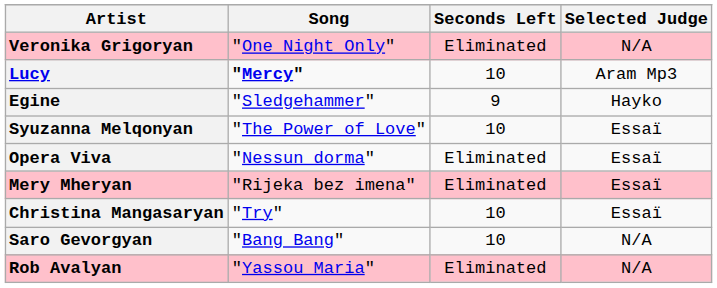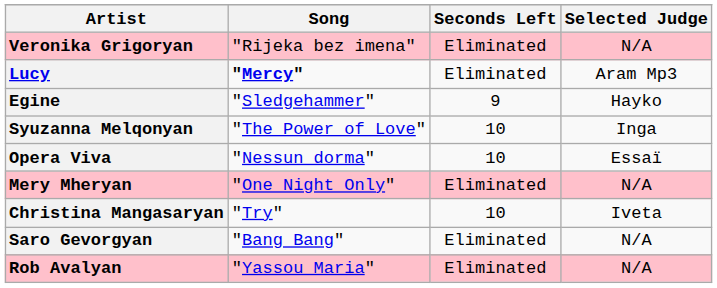 <table class="sortable wikitable plainrowheaders" style="margin: 1em auto 1em auto; text-align:center;">
 <tr>
 </tr>
 <tr>
 <th scope="col">Artist</th>
 <th scope="col">Song</th>
 <th scope="col">Seconds Left</th>
 <th scope="col">Selected Judge</th>
 </tr>
 <tr style="background:pink;">
 <th scope="row" style="background:pink; text-align:left">Veronika Grigoryan</th>
-<td style="text-align:left">"<a href='#'>One Night Only</a>"</td>
+<td style="text-align:left">"Rijeka bez imena"</td>
 <td>Eliminated</td>
 <td align="center">N/A</td>
 </tr>
 <tr>
 <th scope="row" style="text-align:left"><a href='#'>Lucy</a></th>
 <td style="text-align:left"><strong>"<a href='#'>Mercy</a>"</strong></td>
-<td>10</td>
+<td>Eliminated</td>
 <td>Aram Mp3</td>
 </tr>
 <tr>
 <th scope="row" style="text-align:left">Egine</th>
 <td style="text-align:left">"<a href='#'>Sledgehammer</a>"</td>
 <td>9</td>
 <td>Hayko</td>
 </tr>
 <tr>
 <th scope="row" style="text-align:left">Syuzanna Melqonyan</th>
 <td style="text-align:left">"<a href='#'>The Power of Love</a>"</td>
 <td>10</td>
-<td>Essaï</td>
+<td>Inga</td>
 </tr>
 <tr>
 <th scope="row" style="text-align:left">Opera Viva</th>
 <td style="text-align:left">"<a href='#'>Nessun dorma</a>"</td>
-<td>Eliminated</td>
+<td>10</td>
 <td>Essaï</td>
 </tr>
 <tr style="background:pink;">
 <th scope="row" style="background:pink; text-align:left">Mery Mheryan</th>
-<td style="text-align:left">"Rijeka bez imena"</td>
+<td style="text-align:left">"<a href='#'>One Night Only</a>"</td>
 <td>Eliminated</td>
-<td>Essaï</td>
+<td align="center">N/A</td>
 </tr>
 <tr>
 <th scope="row" style="text-align:left">Christina Mangasaryan</th>
 <td style="text-align:left">"<a href='#'>Try</a>"</td>
 <td>10</td>
-<td>Essaï</td>
+<td>Iveta</td>
 </tr>
 <tr>
 <th scope="row" style="text-align:left">Saro Gevorgyan</th>
 <td style="text-align:left">"<a href='#'>Bang Bang</a>"</td>
-<td>10</td>
+<td>Eliminated</td>
 <td align="center">N/A</td>
 </tr>
 <tr style="background:pink;">
 <th scope="row" style="background:pink; text-align:left">Rob Avalyan</th>
 <td style="text-align:left">"<a href='#'>Yassou Maria</a>"</td>
 <td>Eliminated</td>
 <td align="center">N/A</td>
 </tr>
 </table>
